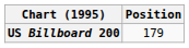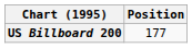 <table class="wikitable plainrowheaders" style="text-align:center">
 <tr>
 <th scope="col">Chart (1995)</th>
 <th scope="col">Position</th>
 </tr>
 <tr>
 <th scope="row">US <em>Billboard</em> 200</th>
-<td>179</td>
+<td>177</td>
 </tr>
 </table>
